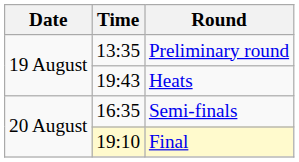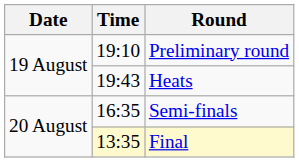 <table class="wikitable">
 <tr>
 <th>Date</th>
 <th>Time</th>
 <th>Round</th>
 </tr>
 <tr>
 <td rowspan=2>19 August</td>
-<td>13:35</td>
+<td>19:10</td>
 <td><a href='#'>Preliminary round</a></td>
 </tr>
 <tr>
 <td>19:43</td>
 <td><a href='#'>Heats</a></td>
 </tr>
 <tr>
 <td rowspan=2>20 August</td>
 <td>16:35</td>
 <td><a href='#'>Semi-finals</a></td>
 </tr>
 <tr style=background:lemonchiffon>
-<td>19:10</td>
+<td>13:35</td>
 <td><a href='#'>Final</a></td>
 </tr>
 </table>
